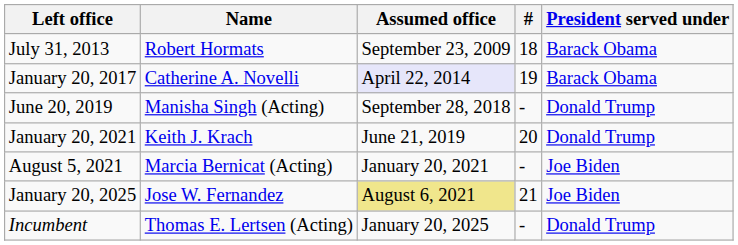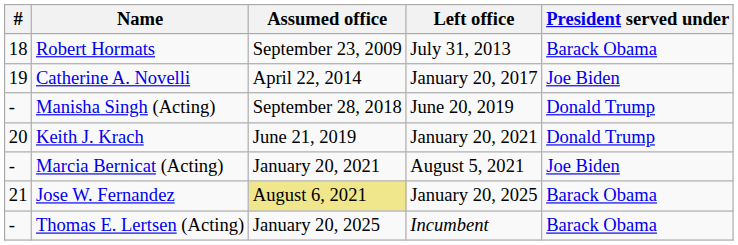 <table class="wikitable">
 <tr>
-<th>Left office</th>
+<th>#</th>
 <th>Name</th>
 <th>Assumed office</th>
-<th>#</th>
+<th>Left office</th>
 <th><a href='#'>President</a> served under</th>
 </tr>
 <tr>
-<td>July 31, 2013</td>
+<td>18</td>
 <td><a href='#'>Robert Hormats</a></td>
 <td>September 23, 2009</td>
-<td>18</td>
+<td>July 31, 2013</td>
 <td><a href='#'>Barack Obama</a></td>
 </tr>
 <tr>
+<td>19</td>
+<td><a href='#'>Catherine A. Novelli</a></td>
+<td>April 22, 2014</td>
 <td>January 20, 2017</td>
-<td><a href='#'>Catherine A. Novelli</a></td>
-<td style="background: lavender;">April 22, 2014</td>
-<td>19</td>
+<td><a href='#'>Joe Biden</a></td>
+</tr>
+<tr>
+<td>-</td>
+<td><a href='#'>Manisha Singh</a> (Acting)</td>
+<td>September 28, 2018</td>
+<td>June 20, 2019</td>
+<td><a href='#'>Donald Trump</a></td>
+</tr>
+<tr>
+<td>20</td>
+<td><a href='#'>Keith J. Krach</a></td>
+<td>June 21, 2019</td>
+<td>January 20, 2021</td>
+<td><a href='#'>Donald Trump</a></td>
+</tr>
+<tr>
+<td>-</td>
+<td><a href='#'>Marcia Bernicat</a> (Acting)</td>
+<td>January 20, 2021</td>
+<td>August 5, 2021</td>
+<td><a href='#'>Joe Biden</a></td>
+</tr>
+<tr>
+<td>21</td>
+<td><a href='#'>Jose W. Fernandez</a></td>
+<td style="background: khaki;">August 6, 2021</td>
+<td>January 20, 2025</td>
 <td><a href='#'>Barack Obama</a></td>
 </tr>
 <tr>
-<td>June 20, 2019</td>
-<td><a href='#'>Manisha Singh</a> (Acting)</td>
-<td>September 28, 2018</td>
 <td>-</td>
-<td><a href='#'>Donald Trump</a></td>
-</tr>
-<tr>
-<td>January 20, 2021</td>
-<td><a href='#'>Keith J. Krach</a></td>
-<td>June 21, 2019</td>
-<td>20</td>
-<td><a href='#'>Donald Trump</a></td>
-</tr>
-<tr>
-<td>August 5, 2021</td>
-<td><a href='#'>Marcia Bernicat</a> (Acting)</td>
-<td>January 20, 2021</td>
-<td>-</td>
-<td><a href='#'>Joe Biden</a></td>
-</tr>
-<tr>
-<td>January 20, 2025</td>
-<td><a href='#'>Jose W. Fernandez</a></td>
-<td style="background: khaki;">August 6, 2021</td>
-<td>21</td>
-<td><a href='#'>Joe Biden</a></td>
-</tr>
-<tr>
-<td><em>Incumbent</em></td>
 <td><a href='#'>Thomas E. Lertsen</a> (Acting)</td>
 <td>January 20, 2025</td>
-<td>-</td>
-<td><a href='#'>Donald Trump</a></td>
+<td><em>Incumbent</em></td>
+<td><a href='#'>Barack Obama</a></td>
 </tr>
 </table>
